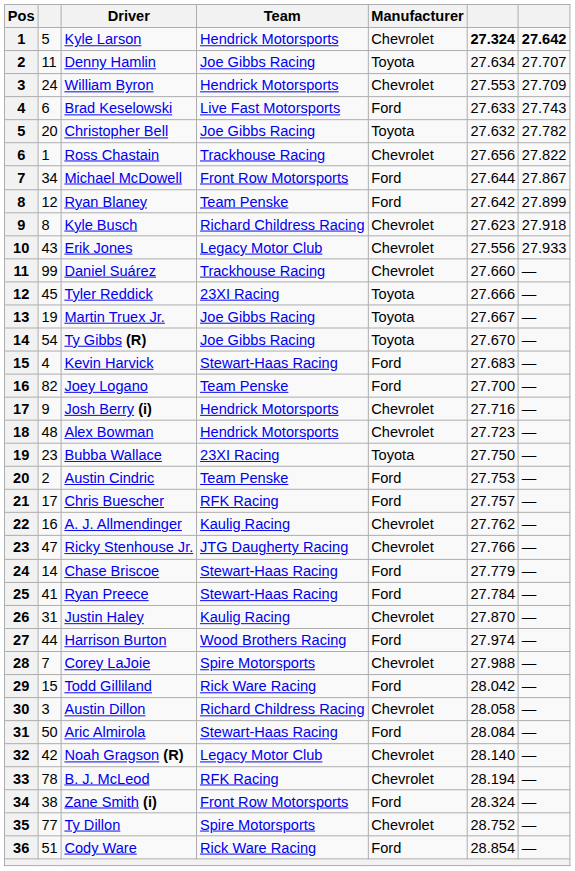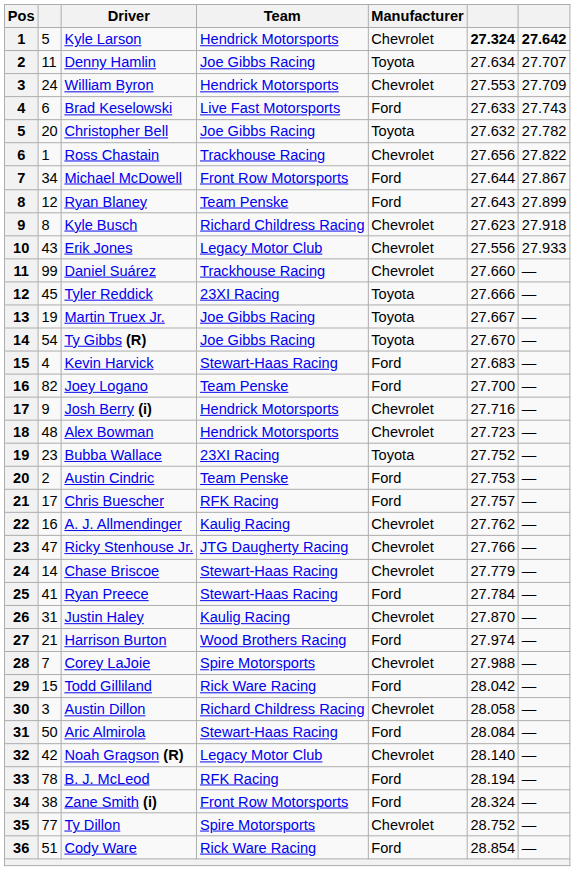 <table class="wikitable" style="font-size:95%">
 <tr>
 <th>Pos</th>
 <th></th>
 <th>Driver</th>
 <th>Team</th>
 <th>Manufacturer</th>
 <th></th>
 <th></th>
 </tr>
 <tr>
 <th>1</th>
 <td>5</td>
 <td><a href='#'>Kyle Larson</a></td>
 <td><a href='#'>Hendrick Motorsports</a></td>
 <td>Chevrolet</td>
 <td><strong>27.324</strong></td>
 <td><strong>27.642</strong></td>
 </tr>
 <tr>
 <th>2</th>
 <td>11</td>
 <td><a href='#'>Denny Hamlin</a></td>
 <td><a href='#'>Joe Gibbs Racing</a></td>
 <td>Toyota</td>
 <td>27.634</td>
 <td>27.707</td>
 </tr>
 <tr>
 <th>3</th>
 <td>24</td>
 <td><a href='#'>William Byron</a></td>
 <td><a href='#'>Hendrick Motorsports</a></td>
 <td>Chevrolet</td>
 <td>27.553</td>
 <td>27.709</td>
 </tr>
 <tr>
 <th>4</th>
 <td>6</td>
 <td><a href='#'>Brad Keselowski</a></td>
 <td><a href='#'>Live Fast Motorsports</a></td>
 <td>Ford</td>
 <td>27.633</td>
 <td>27.743</td>
 </tr>
 <tr>
 <th>5</th>
 <td>20</td>
 <td><a href='#'>Christopher Bell</a></td>
 <td><a href='#'>Joe Gibbs Racing</a></td>
 <td>Toyota</td>
 <td>27.632</td>
 <td>27.782</td>
 </tr>
 <tr>
 <th>6</th>
 <td>1</td>
 <td><a href='#'>Ross Chastain</a></td>
 <td><a href='#'>Trackhouse Racing</a></td>
 <td>Chevrolet</td>
 <td>27.656</td>
 <td>27.822</td>
 </tr>
 <tr>
 <th>7</th>
 <td>34</td>
 <td><a href='#'>Michael McDowell</a></td>
 <td><a href='#'>Front Row Motorsports</a></td>
 <td>Ford</td>
 <td>27.644</td>
 <td>27.867</td>
 </tr>
 <tr>
 <th>8</th>
 <td>12</td>
 <td><a href='#'>Ryan Blaney</a></td>
 <td><a href='#'>Team Penske</a></td>
 <td>Ford</td>
-<td>27.642</td>
+<td>27.643</td>
 <td>27.899</td>
 </tr>
 <tr>
 <th>9</th>
 <td>8</td>
 <td><a href='#'>Kyle Busch</a></td>
 <td><a href='#'>Richard Childress Racing</a></td>
 <td>Chevrolet</td>
 <td>27.623</td>
 <td>27.918</td>
 </tr>
 <tr>
 <th>10</th>
 <td>43</td>
 <td><a href='#'>Erik Jones</a></td>
 <td><a href='#'>Legacy Motor Club</a></td>
 <td>Chevrolet</td>
 <td>27.556</td>
 <td>27.933</td>
 </tr>
 <tr>
 <th>11</th>
 <td>99</td>
 <td><a href='#'>Daniel Suárez</a></td>
 <td><a href='#'>Trackhouse Racing</a></td>
 <td>Chevrolet</td>
 <td>27.660</td>
 <td>—</td>
 </tr>
 <tr>
 <th>12</th>
 <td>45</td>
 <td><a href='#'>Tyler Reddick</a></td>
 <td><a href='#'>23XI Racing</a></td>
 <td>Toyota</td>
 <td>27.666</td>
 <td>—</td>
 </tr>
 <tr>
 <th>13</th>
 <td>19</td>
 <td><a href='#'>Martin Truex Jr.</a></td>
 <td><a href='#'>Joe Gibbs Racing</a></td>
 <td>Toyota</td>
 <td>27.667</td>
 <td>—</td>
 </tr>
 <tr>
 <th>14</th>
 <td>54</td>
 <td><a href='#'>Ty Gibbs</a> <strong>(R)</strong></td>
 <td><a href='#'>Joe Gibbs Racing</a></td>
 <td>Toyota</td>
 <td>27.670</td>
 <td>—</td>
 </tr>
 <tr>
 <th>15</th>
 <td>4</td>
 <td><a href='#'>Kevin Harvick</a></td>
 <td><a href='#'>Stewart-Haas Racing</a></td>
 <td>Ford</td>
 <td>27.683</td>
 <td>—</td>
 </tr>
 <tr>
 <th>16</th>
 <td>82</td>
 <td><a href='#'>Joey Logano</a></td>
 <td><a href='#'>Team Penske</a></td>
 <td>Ford</td>
 <td>27.700</td>
 <td>—</td>
 </tr>
 <tr>
 <th>17</th>
 <td>9</td>
 <td><a href='#'>Josh Berry</a> <strong>(i)</strong></td>
 <td><a href='#'>Hendrick Motorsports</a></td>
 <td>Chevrolet</td>
 <td>27.716</td>
 <td>—</td>
 </tr>
 <tr>
 <th>18</th>
 <td>48</td>
 <td><a href='#'>Alex Bowman</a></td>
 <td><a href='#'>Hendrick Motorsports</a></td>
 <td>Chevrolet</td>
 <td>27.723</td>
 <td>—</td>
 </tr>
 <tr>
 <th>19</th>
 <td>23</td>
 <td><a href='#'>Bubba Wallace</a></td>
 <td><a href='#'>23XI Racing</a></td>
 <td>Toyota</td>
-<td>27.750</td>
+<td>27.752</td>
 <td>—</td>
 </tr>
 <tr>
 <th>20</th>
 <td>2</td>
 <td><a href='#'>Austin Cindric</a></td>
 <td><a href='#'>Team Penske</a></td>
 <td>Ford</td>
 <td>27.753</td>
 <td>—</td>
 </tr>
 <tr>
 <th>21</th>
 <td>17</td>
 <td><a href='#'>Chris Buescher</a></td>
 <td><a href='#'>RFK Racing</a></td>
 <td>Ford</td>
 <td>27.757</td>
 <td>—</td>
 </tr>
 <tr>
 <th>22</th>
 <td>16</td>
 <td><a href='#'>A. J. Allmendinger</a></td>
 <td><a href='#'>Kaulig Racing</a></td>
 <td>Chevrolet</td>
 <td>27.762</td>
 <td>—</td>
 </tr>
 <tr>
 <th>23</th>
 <td>47</td>
 <td><a href='#'>Ricky Stenhouse Jr.</a></td>
 <td><a href='#'>JTG Daugherty Racing</a></td>
 <td>Chevrolet</td>
 <td>27.766</td>
 <td>—</td>
 </tr>
 <tr>
 <th>24</th>
 <td>14</td>
 <td><a href='#'>Chase Briscoe</a></td>
 <td><a href='#'>Stewart-Haas Racing</a></td>
-<td>Ford</td>
+<td>Chevrolet</td>
 <td>27.779</td>
 <td>—</td>
 </tr>
 <tr>
 <th>25</th>
 <td>41</td>
 <td><a href='#'>Ryan Preece</a></td>
 <td><a href='#'>Stewart-Haas Racing</a></td>
 <td>Ford</td>
 <td>27.784</td>
 <td>—</td>
 </tr>
 <tr>
 <th>26</th>
 <td>31</td>
 <td><a href='#'>Justin Haley</a></td>
 <td><a href='#'>Kaulig Racing</a></td>
 <td>Chevrolet</td>
 <td>27.870</td>
 <td>—</td>
 </tr>
 <tr>
 <th>27</th>
-<td>44</td>
+<td>21</td>
 <td><a href='#'>Harrison Burton</a></td>
 <td><a href='#'>Wood Brothers Racing</a></td>
 <td>Ford</td>
 <td>27.974</td>
 <td>—</td>
 </tr>
 <tr>
 <th>28</th>
 <td>7</td>
 <td><a href='#'>Corey LaJoie</a></td>
 <td><a href='#'>Spire Motorsports</a></td>
 <td>Chevrolet</td>
 <td>27.988</td>
 <td>—</td>
 </tr>
 <tr>
 <th>29</th>
 <td>15</td>
 <td><a href='#'>Todd Gilliland</a></td>
 <td><a href='#'>Rick Ware Racing</a></td>
 <td>Ford</td>
 <td>28.042</td>
 <td>—</td>
 </tr>
 <tr>
 <th>30</th>
 <td>3</td>
 <td><a href='#'>Austin Dillon</a></td>
 <td><a href='#'>Richard Childress Racing</a></td>
 <td>Chevrolet</td>
 <td>28.058</td>
 <td>—</td>
 </tr>
 <tr>
 <th>31</th>
 <td>50</td>
 <td><a href='#'>Aric Almirola</a></td>
 <td><a href='#'>Stewart-Haas Racing</a></td>
 <td>Ford</td>
 <td>28.084</td>
 <td>—</td>
 </tr>
 <tr>
 <th>32</th>
 <td>42</td>
 <td><a href='#'>Noah Gragson</a> <strong>(R)</strong></td>
 <td><a href='#'>Legacy Motor Club</a></td>
 <td>Chevrolet</td>
 <td>28.140</td>
 <td>—</td>
 </tr>
 <tr>
 <th>33</th>
 <td>78</td>
 <td><a href='#'>B. J. McLeod</a></td>
 <td><a href='#'>RFK Racing</a></td>
-<td>Chevrolet</td>
+<td>Ford</td>
 <td>28.194</td>
 <td>—</td>
 </tr>
 <tr>
 <th>34</th>
 <td>38</td>
 <td><a href='#'>Zane Smith</a> <strong>(i)</strong></td>
 <td><a href='#'>Front Row Motorsports</a></td>
 <td>Ford</td>
 <td>28.324</td>
 <td>—</td>
 </tr>
 <tr>
 <th>35</th>
 <td>77</td>
 <td><a href='#'>Ty Dillon</a></td>
 <td><a href='#'>Spire Motorsports</a></td>
 <td>Chevrolet</td>
 <td>28.752</td>
 <td>—</td>
 </tr>
 <tr>
 <th>36</th>
 <td>51</td>
 <td><a href='#'>Cody Ware</a></td>
 <td><a href='#'>Rick Ware Racing</a></td>
 <td>Ford</td>
 <td>28.854</td>
 <td>—</td>
 </tr>
 <tr>
 <th colspan="7"></th>
 </tr>
 </table>
